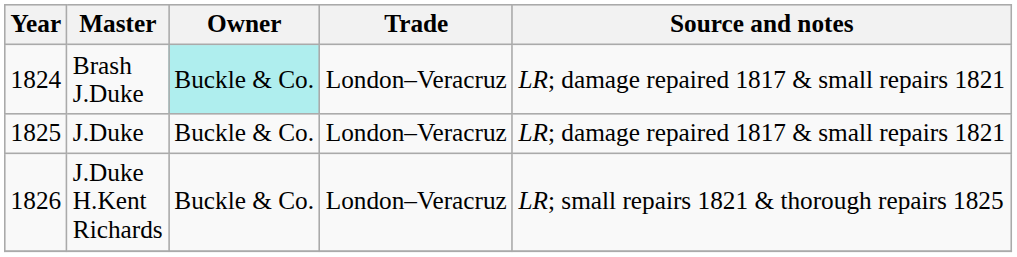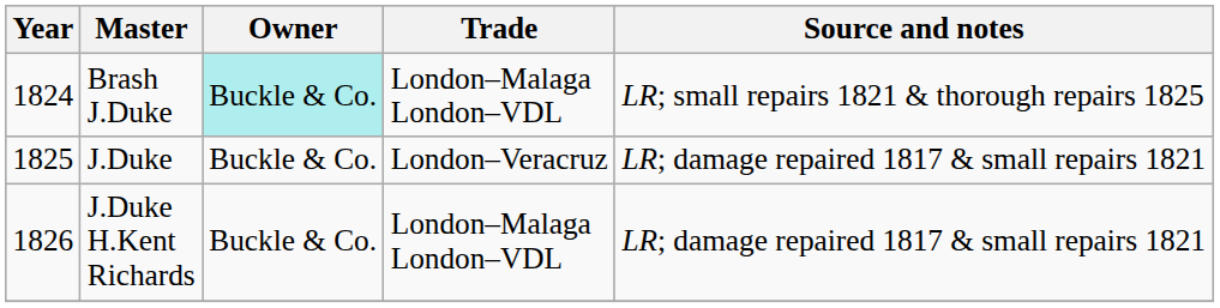 <table class="sortable wikitable">
 <tr>
 <th>Year</th>
 <th>Master</th>
 <th>Owner</th>
 <th>Trade</th>
 <th>Source and notes</th>
 </tr>
 <tr>
 <td>1824</td>
 <td>Brash<br>J.Duke</td>
 <td style="background: paleturquoise;">Buckle & Co.</td>
-<td>London–Veracruz</td>
-<td><em>LR</em>; damage repaired 1817 & small repairs 1821</td>
+<td>London–Malaga<br>London–VDL</td>
+<td><em>LR</em>; small repairs 1821 & thorough repairs 1825</td>
 </tr>
 <tr>
 <td>1825</td>
 <td>J.Duke</td>
 <td>Buckle & Co.</td>
 <td>London–Veracruz</td>
 <td><em>LR</em>; damage repaired 1817 & small repairs 1821</td>
 </tr>
 <tr>
 <td>1826</td>
 <td>J.Duke<br>H.Kent<br>Richards</td>
 <td>Buckle & Co.</td>
-<td>London–Veracruz</td>
-<td><em>LR</em>; small repairs 1821 & thorough repairs 1825</td>
+<td>London–Malaga<br>London–VDL</td>
+<td><em>LR</em>; damage repaired 1817 & small repairs 1821</td>
 </tr>
 <tr>
 </tr>
 </table>
